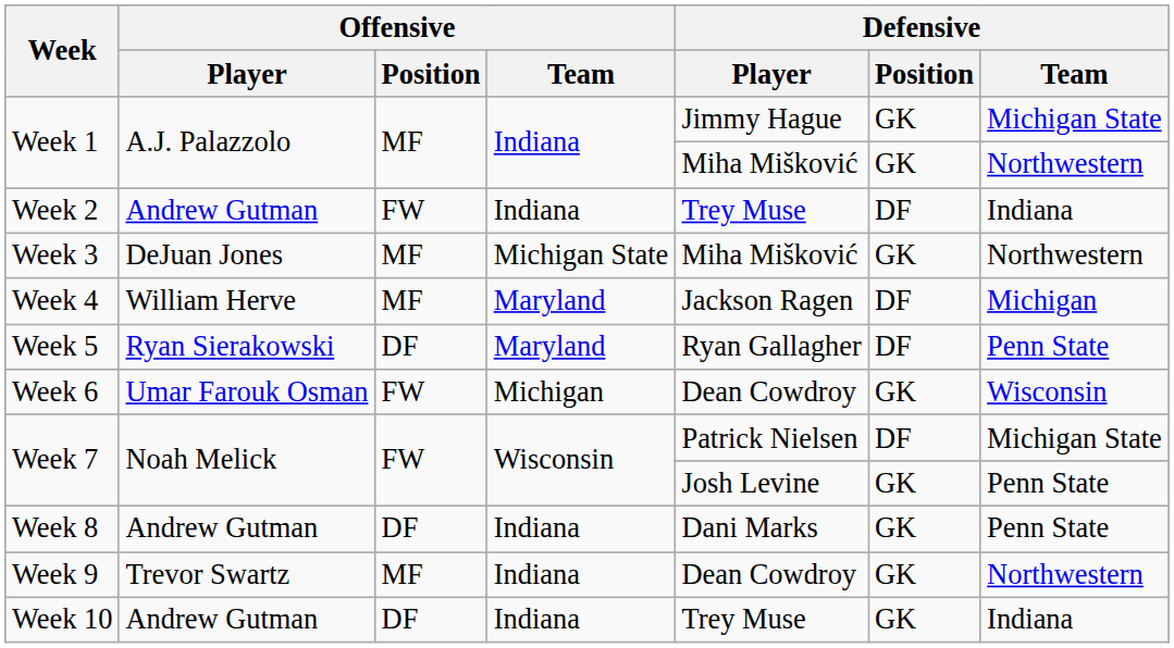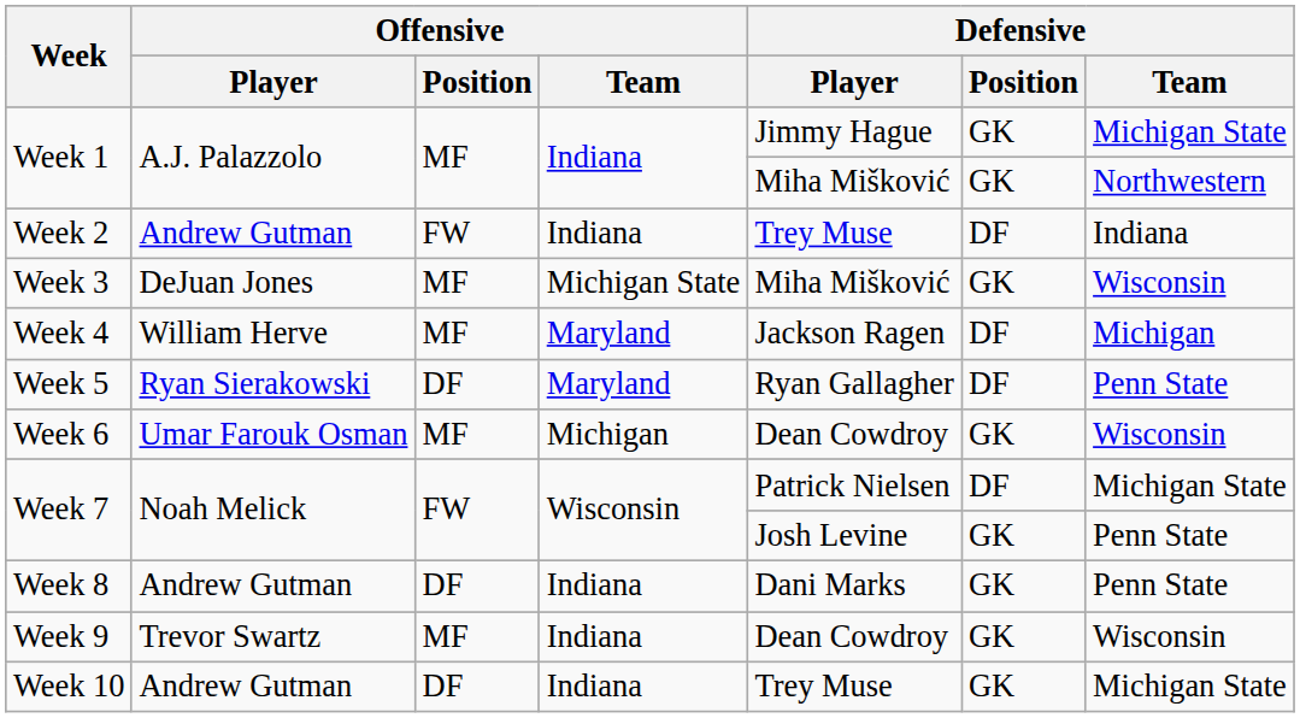 <table class="wikitable">
 <tr>
 <th rowspan="2">Week</th>
 <th colspan="3">Offensive</th>
 <th colspan="3">Defensive</th>
 </tr>
 <tr>
 <th>Player</th>
 <th>Position</th>
 <th>Team</th>
 <th>Player</th>
 <th>Position</th>
 <th>Team</th>
 </tr>
 <tr>
 <td rowspan=2>Week 1</td>
 <td rowspan=2>A.J. Palazzolo</td>
 <td rowspan=2>MF</td>
 <td rowspan=2><a href='#'>Indiana</a></td>
 <td>Jimmy Hague</td>
 <td>GK</td>
 <td><a href='#'>Michigan State</a></td>
 </tr>
 <tr>
 <td>Miha Mišković</td>
 <td>GK</td>
 <td><a href='#'>Northwestern</a></td>
 </tr>
 <tr>
 <td>Week 2</td>
 <td><a href='#'>Andrew Gutman</a></td>
 <td>FW</td>
 <td>Indiana</td>
 <td><a href='#'>Trey Muse</a></td>
 <td>DF</td>
 <td>Indiana</td>
 </tr>
 <tr>
 <td>Week 3</td>
 <td>DeJuan Jones</td>
 <td>MF</td>
 <td>Michigan State</td>
 <td>Miha Mišković</td>
 <td>GK</td>
-<td>Northwestern</td>
+<td><a href='#'>Wisconsin</a></td>
 </tr>
 <tr>
 <td>Week 4</td>
 <td>William Herve</td>
 <td>MF</td>
 <td><a href='#'>Maryland</a></td>
 <td>Jackson Ragen</td>
 <td>DF</td>
 <td><a href='#'>Michigan</a></td>
 </tr>
 <tr>
 <td>Week 5</td>
 <td><a href='#'>Ryan Sierakowski</a></td>
 <td>DF</td>
 <td><a href='#'>Maryland</a></td>
 <td>Ryan Gallagher</td>
 <td>DF</td>
 <td><a href='#'>Penn State</a></td>
 </tr>
 <tr>
 <td>Week 6</td>
 <td><a href='#'>Umar Farouk Osman</a></td>
-<td>FW</td>
+<td>MF</td>
 <td>Michigan</td>
 <td>Dean Cowdroy</td>
 <td>GK</td>
 <td><a href='#'>Wisconsin</a></td>
 </tr>
 <tr>
 <td rowspan="2">Week 7</td>
 <td rowspan="2">Noah Melick</td>
 <td rowspan="2">FW</td>
 <td rowspan="2">Wisconsin</td>
 <td>Patrick Nielsen</td>
 <td>DF</td>
 <td>Michigan State</td>
 </tr>
 <tr>
 <td>Josh Levine</td>
 <td>GK</td>
 <td>Penn State</td>
 </tr>
 <tr>
 <td>Week 8</td>
 <td>Andrew Gutman</td>
 <td>DF</td>
 <td>Indiana</td>
 <td>Dani Marks</td>
 <td>GK</td>
 <td>Penn State</td>
 </tr>
 <tr>
 <td>Week 9</td>
 <td>Trevor Swartz</td>
 <td>MF</td>
 <td>Indiana</td>
 <td>Dean Cowdroy</td>
 <td>GK</td>
-<td><a href='#'>Northwestern</a></td>
+<td>Wisconsin</td>
 </tr>
 <tr>
 <td>Week 10</td>
 <td>Andrew Gutman</td>
 <td>DF</td>
 <td>Indiana</td>
 <td>Trey Muse</td>
 <td>GK</td>
-<td>Indiana</td>
+<td>Michigan State</td>
 </tr>
 </table>
